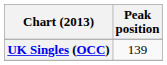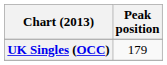 <table class="wikitable sortable plainrowheaders" style="text-align:center">
 <tr>
 <th scope="col">Chart (2013)</th>
 <th scope="col">Peak<br>position</th>
 </tr>
 <tr>
 </tr>
 <tr>
 </tr>
 <tr>
 </tr>
 <tr>
 <th scope="row"><a href='#'>UK Singles</a> (<a href='#'>OCC</a>)</th>
-<td>139</td>
+<td>179</td>
 </tr>
 <tr>
 </tr>
 <tr>
 </tr>
 </table>
